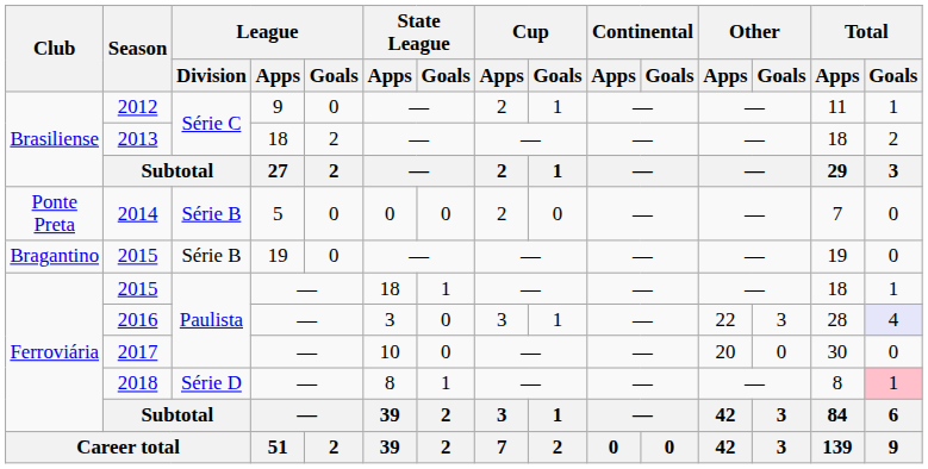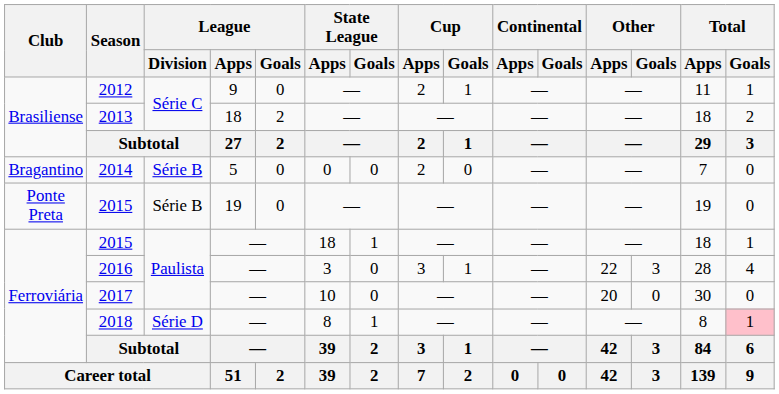 <table class="wikitable" style="text-align: center;">
 <tr>
 <th rowspan="2">Club</th>
 <th rowspan="2">Season</th>
 <th colspan="3">League</th>
 <th colspan="2">State League</th>
 <th colspan="2">Cup</th>
 <th colspan="2">Continental</th>
 <th colspan="2">Other</th>
 <th colspan="2">Total</th>
 </tr>
 <tr>
 <th>Division</th>
 <th>Apps</th>
 <th>Goals</th>
 <th>Apps</th>
 <th>Goals</th>
 <th>Apps</th>
 <th>Goals</th>
 <th>Apps</th>
 <th>Goals</th>
 <th>Apps</th>
 <th>Goals</th>
 <th>Apps</th>
 <th>Goals</th>
 </tr>
 <tr>
 <td rowspan=3 align="center"><a href='#'>Brasiliense</a></td>
 <td><a href='#'>2012</a></td>
 <td rowspan=2><a href='#'>Série C</a></td>
 <td>9</td>
 <td>0</td>
 <td colspan="2">—</td>
 <td>2</td>
 <td>1</td>
 <td colspan="2">—</td>
 <td colspan="2">—</td>
 <td>11</td>
 <td>1</td>
 </tr>
 <tr>
 <td><a href='#'>2013</a></td>
 <td>18</td>
 <td>2</td>
 <td colspan="2">—</td>
 <td colspan="2">—</td>
 <td colspan="2">—</td>
 <td colspan="2">—</td>
 <td>18</td>
 <td>2</td>
 </tr>
 <tr>
 <th colspan="2">Subtotal</th>
 <th>27</th>
 <th>2</th>
 <th colspan="2">—</th>
 <th>2</th>
 <th>1</th>
 <th colspan="2">—</th>
 <th colspan="2">—</th>
 <th>29</th>
 <th>3</th>
 </tr>
 <tr>
-<td align="center"><a href='#'>Ponte Preta</a></td>
+<td align="center"><a href='#'>Bragantino</a></td>
 <td><a href='#'>2014</a></td>
 <td><a href='#'>Série B</a></td>
 <td>5</td>
 <td>0</td>
 <td>0</td>
 <td>0</td>
 <td>2</td>
 <td>0</td>
 <td colspan="2">—</td>
 <td colspan="2">—</td>
 <td>7</td>
 <td>0</td>
 </tr>
 <tr>
-<td align="center"><a href='#'>Bragantino</a></td>
+<td align="center"><a href='#'>Ponte Preta</a></td>
 <td><a href='#'>2015</a></td>
 <td>Série B</td>
 <td>19</td>
 <td>0</td>
 <td colspan="2">—</td>
 <td colspan="2">—</td>
 <td colspan="2">—</td>
 <td colspan="2">—</td>
 <td>19</td>
 <td>0</td>
 </tr>
 <tr>
 <td rowspan=5 align="center"><a href='#'>Ferroviária</a></td>
 <td><a href='#'>2015</a></td>
 <td rowspan=3><a href='#'>Paulista</a></td>
 <td colspan="2">—</td>
 <td>18</td>
 <td>1</td>
 <td colspan="2">—</td>
 <td colspan="2">—</td>
 <td colspan="2">—</td>
 <td>18</td>
 <td>1</td>
 </tr>
 <tr>
 <td><a href='#'>2016</a></td>
 <td colspan="2">—</td>
 <td>3</td>
 <td>0</td>
 <td>3</td>
 <td>1</td>
 <td colspan="2">—</td>
 <td>22</td>
 <td>3</td>
 <td>28</td>
-<td style="background: lavender;">4</td>
+<td>4</td>
 </tr>
 <tr>
 <td><a href='#'>2017</a></td>
 <td colspan="2">—</td>
 <td>10</td>
 <td>0</td>
 <td colspan="2">—</td>
 <td colspan="2">—</td>
 <td>20</td>
 <td>0</td>
 <td>30</td>
 <td>0</td>
 </tr>
 <tr>
 <td><a href='#'>2018</a></td>
 <td><a href='#'>Série D</a></td>
 <td colspan="2">—</td>
 <td>8</td>
 <td>1</td>
 <td colspan="2">—</td>
 <td colspan="2">—</td>
 <td colspan="2">—</td>
 <td>8</td>
 <td style="background: pink;">1</td>
 </tr>
 <tr>
 <th colspan="2">Subtotal</th>
 <th colspan="2">—</th>
 <th>39</th>
 <th>2</th>
 <th>3</th>
 <th>1</th>
 <th colspan="2">—</th>
 <th>42</th>
 <th>3</th>
 <th>84</th>
 <th>6</th>
 </tr>
 <tr>
 <th colspan="3"><strong>Career total</strong></th>
 <th>51</th>
 <th>2</th>
 <th>39</th>
 <th>2</th>
 <th>7</th>
 <th>2</th>
 <th>0</th>
 <th>0</th>
 <th>42</th>
 <th>3</th>
 <th>139</th>
 <th>9</th>
 </tr>
 </table>
